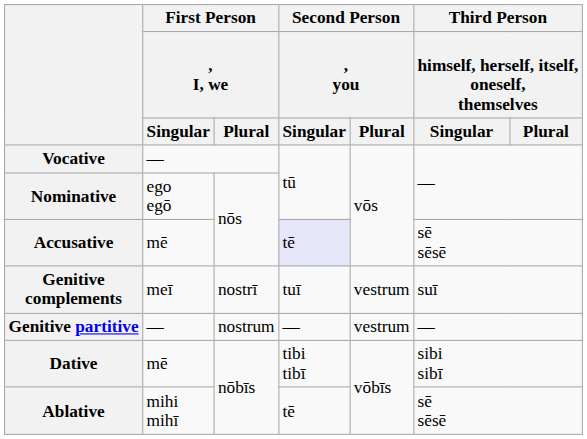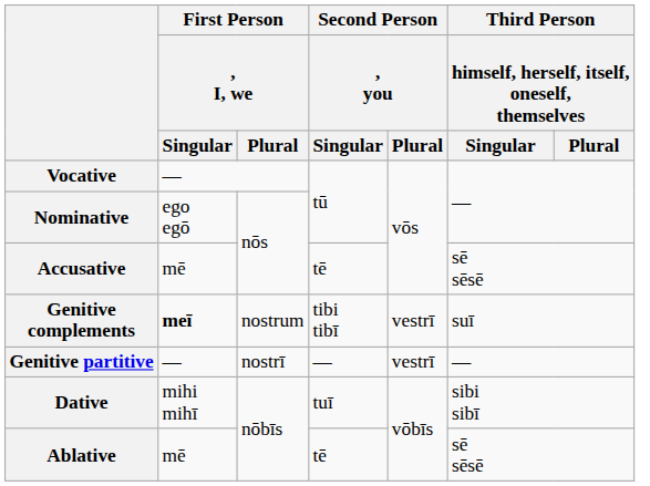 <table class="wikitable">
 <tr>
 <th rowspan="3"></th>
 <th colspan="2">First Person</th>
 <th colspan="2">Second Person</th>
 <th colspan="2">Third Person</th>
 </tr>
 <tr>
 <th colspan="2">, <br>I, we</th>
 <th colspan="2">, <br>you</th>
 <th colspan="2"><br>himself, herself, itself,<br>oneself,<br>themselves</th>
 </tr>
 <tr>
 <th>Singular</th>
 <th>Plural</th>
 <th>Singular</th>
 <th>Plural</th>
 <th>Singular</th>
 <th>Plural</th>
 </tr>
 <tr>
 <th>Vocative</th>
 <td colspan="2">—</td>
 <td rowspan="2">tū</td>
 <td rowspan="3">vōs</td>
 <td colspan="2" rowspan="2">—</td>
 </tr>
 <tr>
 <th>Nominative</th>
 <td>ego<br>egō</td>
 <td rowspan="2">nōs</td>
 </tr>
 <tr>
 <th>Accusative</th>
 <td>mē</td>
-<td style="background: lavender;">tē</td>
+<td>tē</td>
 <td colspan="2">sē<br>sēsē</td>
 </tr>
 <tr>
 <th>Genitive<br>complements</th>
-<td>meī</td>
-<td>nostrī</td>
-<td>tuī</td>
-<td>vestrum</td>
+<td><strong>meī</strong></td>
+<td>nostrum</td>
+<td>tibi<br>tibī</td>
+<td>vestrī</td>
 <td colspan="2">suī</td>
 </tr>
 <tr>
 <th>Genitive <a href='#'>partitive</a></th>
 <td>—</td>
-<td>nostrum</td>
+<td>nostrī</td>
 <td>—</td>
-<td>vestrum</td>
+<td>vestrī</td>
 <td colspan="2">—</td>
 </tr>
 <tr>
 <th>Dative</th>
-<td>mē</td>
+<td>mihi<br>mihī</td>
 <td rowspan="2">nōbīs</td>
-<td>tibi<br>tibī</td>
+<td>tuī</td>
 <td rowspan="2">vōbīs</td>
 <td colspan="2">sibi<br>sibī</td>
 </tr>
 <tr>
 <th>Ablative</th>
-<td>mihi<br>mihī</td>
+<td>mē</td>
 <td>tē</td>
 <td colspan="2">sē<br>sēsē</td>
 </tr>
 </table>
